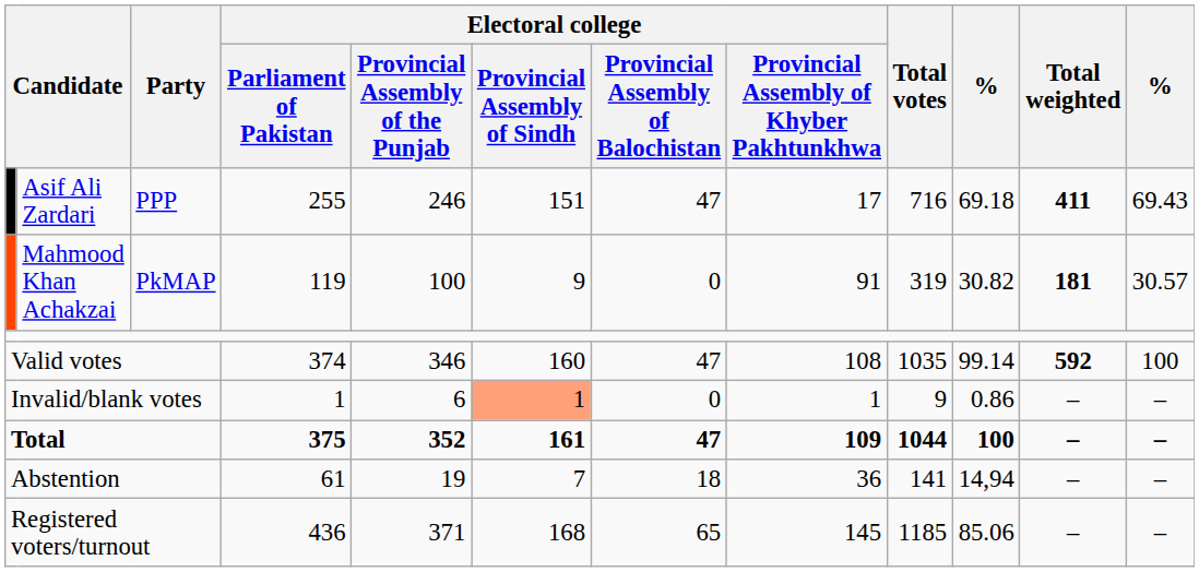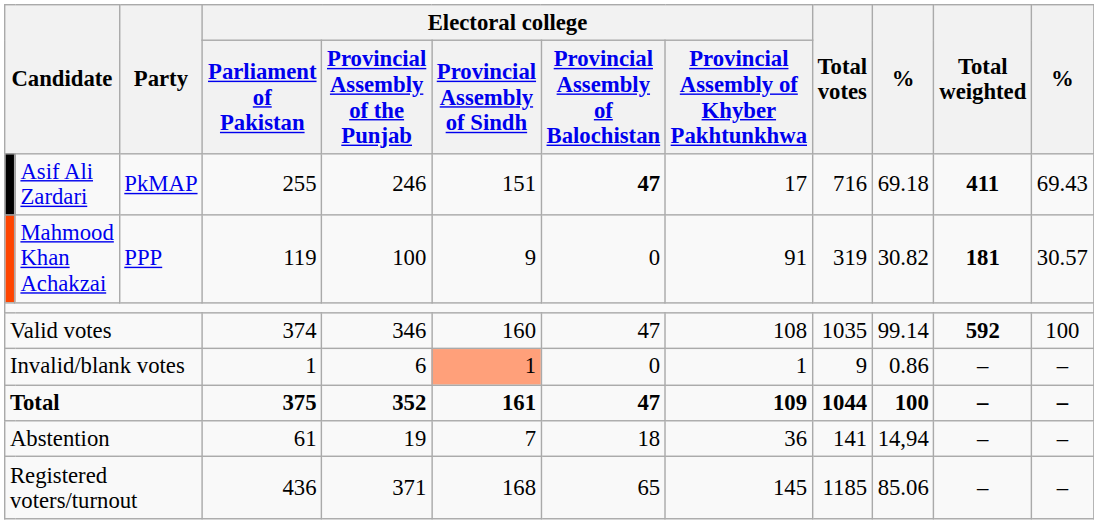 <table class="wikitable centre" style="text-align:right">
 <tr>
 <th colspan="2" rowspan="2">Candidate</th>
 <th rowspan="2">Party</th>
 <th colspan="5">Electoral college</th>
 <th rowspan="2">Total<br>votes</th>
 <th rowspan="2">%</th>
 <th rowspan="2">Total<br>weighted</th>
 <th rowspan="2">%</th>
 </tr>
 <tr>
 <th><a href='#'>Parliament of Pakistan</a></th>
 <th><a href='#'>Provincial Assembly of the Punjab</a></th>
 <th><a href='#'>Provincial Assembly of Sindh</a></th>
 <th><a href='#'>Provincial Assembly of Balochistan</a></th>
 <th><a href='#'>Provincial Assembly of Khyber Pakhtunkhwa</a></th>
 </tr>
 <tr>
 <td style="color:inherit;background:#000000"></td>
 <td style="text-align:left;"><a href='#'>Asif Ali Zardari</a></td>
-<td style="text-align:left;"><a href='#'>PPP</a></td>
+<td style="text-align:left;"><a href='#'>PkMAP</a></td>
 <td>255</td>
 <td>246</td>
 <td>151</td>
-<td>47</td>
+<td><strong>47</strong></td>
 <td>17</td>
 <td>716</td>
 <td>69.18</td>
 <td style="text-align:center;"><strong>411</strong></td>
 <td>69.43</td>
 </tr>
 <tr>
 <td style="color:inherit;background:#FF4500"></td>
 <td style="text-align:left;"><a href='#'>Mahmood Khan Achakzai</a></td>
-<td style="text-align:left;"><a href='#'>PkMAP</a></td>
+<td style="text-align:left;"><a href='#'>PPP</a></td>
 <td>119</td>
 <td>100</td>
 <td>9</td>
 <td>0</td>
 <td>91</td>
 <td>319</td>
 <td>30.82</td>
 <td style="text-align:center;"><strong>181</strong></td>
 <td>30.57</td>
 </tr>
 <tr>
 <td colspan="12"></td>
 </tr>
 <tr>
 <td colspan="3" style="text-align:left;">Valid votes</td>
 <td>374</td>
 <td>346</td>
 <td>160</td>
 <td>47</td>
 <td>108</td>
 <td>1035</td>
 <td>99.14</td>
 <td style="text-align:center;"><strong>592</strong></td>
 <td style="text-align:center;">100</td>
 </tr>
 <tr>
 <td colspan="3" style="text-align:left;">Invalid/blank votes</td>
 <td>1</td>
 <td>6</td>
 <td style="background: lightsalmon;">1</td>
 <td>0</td>
 <td>1</td>
 <td>9</td>
 <td>0.86</td>
 <td style="text-align:center;">–</td>
 <td style="text-align:center;">–</td>
 </tr>
 <tr style="font-weight:bold">
 <td colspan="3" style="text-align:left;">Total</td>
 <td>375</td>
 <td>352</td>
 <td>161</td>
 <td>47</td>
 <td>109</td>
 <td>1044</td>
 <td>100</td>
 <td style="text-align:center;">–</td>
 <td style="text-align:center;">–</td>
 </tr>
 <tr>
 <td colspan="3" style="text-align:left;">Abstention</td>
 <td>61</td>
 <td>19</td>
 <td>7</td>
 <td>18</td>
 <td>36</td>
 <td>141</td>
 <td>14,94</td>
 <td style="text-align:center;">–</td>
 <td style="text-align:center;">–</td>
 </tr>
 <tr>
 <td colspan="3" style="text-align:left;">Registered voters/turnout</td>
 <td>436</td>
 <td>371</td>
 <td>168</td>
 <td>65</td>
 <td>145</td>
 <td>1185</td>
 <td>85.06</td>
 <td style="text-align:center;">–</td>
 <td style="text-align:center;">–</td>
 </tr>
 </table>
